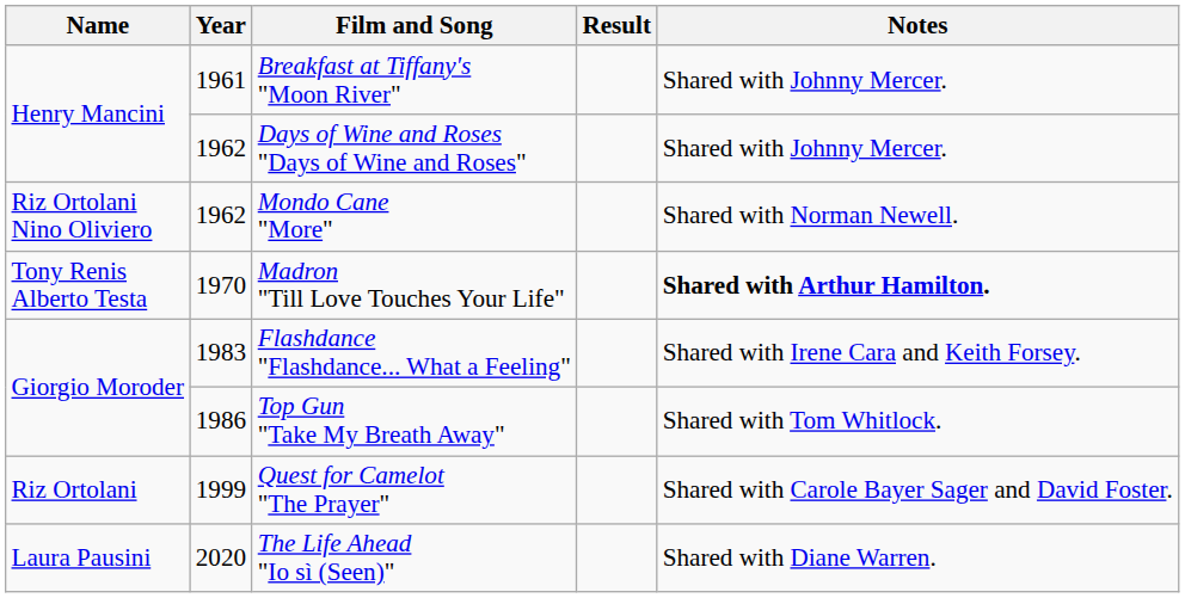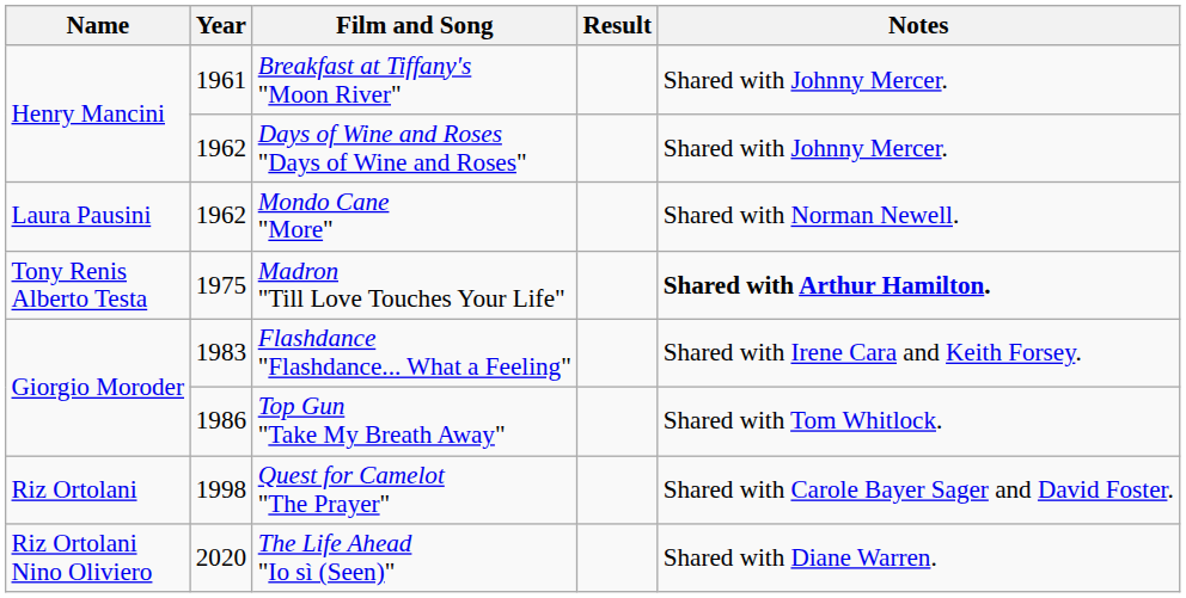 <table class="sortable wikitable">
 <tr style="background:#ccc;">
 <th>Name</th>
 <th>Year</th>
 <th>Film and Song</th>
 <th>Result</th>
 <th>Notes</th>
 </tr>
 <tr>
 <td rowspan=2><a href='#'>Henry Mancini</a></td>
 <td>1961</td>
 <td><em><a href='#'>Breakfast at Tiffany's</a></em><br>"<a href='#'>Moon River</a>"</td>
 <td></td>
 <td>Shared with <a href='#'>Johnny Mercer</a>.</td>
 </tr>
 <tr>
 <td>1962</td>
 <td><em><a href='#'>Days of Wine and Roses</a></em><br>"<a href='#'>Days of Wine and Roses</a>"</td>
 <td></td>
 <td>Shared with <a href='#'>Johnny Mercer</a>.</td>
 </tr>
 <tr>
-<td><a href='#'>Riz Ortolani</a><br><a href='#'>Nino Oliviero</a></td>
+<td><a href='#'>Laura Pausini</a></td>
 <td>1962</td>
 <td><em><a href='#'>Mondo Cane</a></em><br>"<a href='#'>More</a>"</td>
 <td></td>
 <td>Shared with <a href='#'>Norman Newell</a>.</td>
 </tr>
 <tr>
 <td><a href='#'>Tony Renis</a><br><a href='#'>Alberto Testa</a></td>
-<td>1970</td>
+<td>1975</td>
 <td><a href='#'><em>Madron</em></a><br>"Till Love Touches Your Life"</td>
 <td></td>
 <td><strong>Shared with <a href='#'>Arthur Hamilton</a>.</strong></td>
 </tr>
 <tr>
 <td rowspan=2><a href='#'>Giorgio Moroder</a></td>
 <td>1983</td>
 <td><em><a href='#'>Flashdance</a></em><br>"<a href='#'>Flashdance... What a Feeling</a>"</td>
 <td></td>
 <td>Shared with <a href='#'>Irene Cara</a> and <a href='#'>Keith Forsey</a>.</td>
 </tr>
 <tr>
 <td>1986</td>
 <td><em><a href='#'>Top Gun</a></em><br>"<a href='#'>Take My Breath Away</a>"</td>
 <td></td>
 <td>Shared with <a href='#'>Tom Whitlock</a>.</td>
 </tr>
 <tr>
 <td><a href='#'>Riz Ortolani</a></td>
-<td>1999</td>
+<td>1998</td>
 <td><em><a href='#'>Quest for Camelot</a></em><br>"<a href='#'>The Prayer</a>"</td>
 <td></td>
 <td>Shared with <a href='#'>Carole Bayer Sager</a> and <a href='#'>David Foster</a>.</td>
 </tr>
 <tr>
-<td><a href='#'>Laura Pausini</a></td>
+<td><a href='#'>Riz Ortolani</a><br><a href='#'>Nino Oliviero</a></td>
 <td>2020</td>
 <td><em><a href='#'>The Life Ahead</a></em><br>"<a href='#'>Io sì (Seen)</a>"</td>
 <td></td>
 <td>Shared with <a href='#'>Diane Warren</a>.</td>
 </tr>
 </table>
